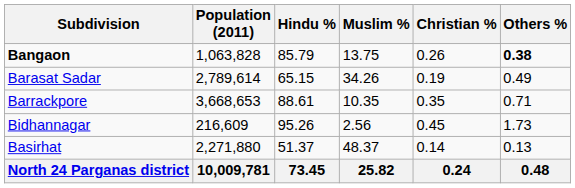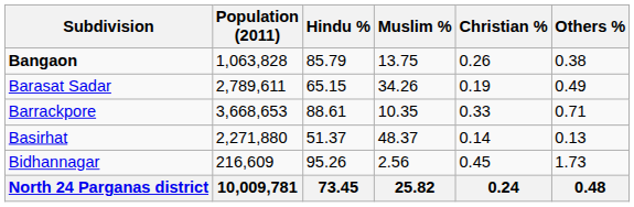 <table class="wikitable sortable">
 <tr>
 <th>Subdivision</th>
 <th>Population<br>(2011)</th>
 <th>Hindu %</th>
 <th>Muslim %</th>
 <th>Christian %</th>
 <th>Others %</th>
 </tr>
 <tr>
 <td><strong>Bangaon</strong></td>
 <td>1,063,828</td>
 <td>85.79</td>
 <td>13.75</td>
 <td>0.26</td>
-<td><strong>0.38</strong></td>
+<td>0.38</td>
 </tr>
 <tr>
 <td><a href='#'>Barasat Sadar</a></td>
-<td>2,789,614</td>
+<td>2,789,611</td>
 <td>65.15</td>
 <td>34.26</td>
 <td>0.19</td>
 <td>0.49</td>
 </tr>
 <tr>
 <td><a href='#'>Barrackpore</a></td>
 <td>3,668,653</td>
 <td>88.61</td>
 <td>10.35</td>
-<td>0.35</td>
+<td>0.33</td>
 <td>0.71</td>
+</tr>
+<tr>
+<td><a href='#'>Basirhat</a></td>
+<td>2,271,880</td>
+<td>51.37</td>
+<td>48.37</td>
+<td>0.14</td>
+<td>0.13</td>
 </tr>
 <tr>
 <td><a href='#'>Bidhannagar</a></td>
 <td>216,609</td>
 <td>95.26</td>
 <td>2.56</td>
 <td>0.45</td>
 <td>1.73</td>
 </tr>
 <tr>
-<td><a href='#'>Basirhat</a></td>
-<td>2,271,880</td>
-<td>51.37</td>
-<td>48.37</td>
-<td>0.14</td>
-<td>0.13</td>
-</tr>
-<tr>
 <th><a href='#'>North 24 Parganas district</a></th>
 <th>10,009,781</th>
 <th>73.45</th>
 <th>25.82</th>
 <th>0.24</th>
 <th>0.48</th>
 </tr>
 </table>
